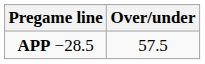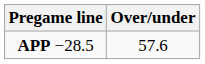 <table class="wikitable">
 <tr align="center">
 <th style=>Pregame line</th>
 <th style=>Over/under</th>
 </tr>
 <tr align="center">
 <td><strong>APP</strong> −28.5</td>
-<td>57.5</td>
+<td>57.6</td>
 </tr>
 </table>
